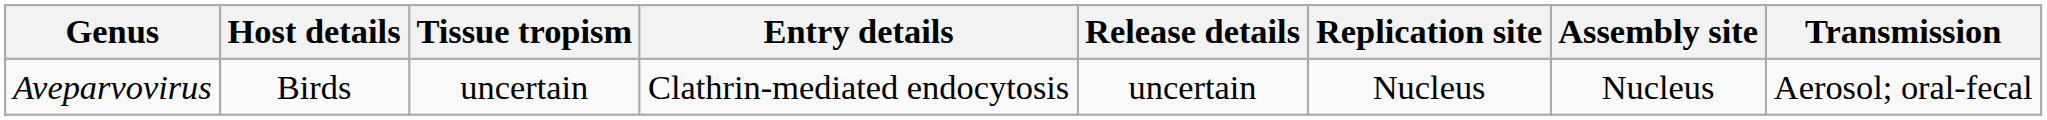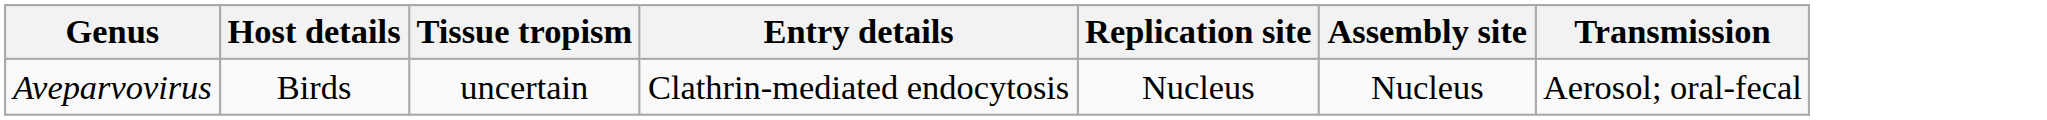 <table class="wikitable sortable" style="text-align:center">
 <tr>
 <th>Genus</th>
 <th>Host details</th>
 <th>Tissue tropism</th>
 <th>Entry details</th>
-<th>Release details</th>
 <th>Replication site</th>
 <th>Assembly site</th>
 <th>Transmission</th>
 </tr>
 <tr>
 <td><em>Aveparvovirus</em></td>
 <td>Birds</td>
 <td>uncertain</td>
 <td>Clathrin-mediated endocytosis</td>
-<td>uncertain</td>
 <td>Nucleus</td>
 <td>Nucleus</td>
 <td>Aerosol; oral-fecal</td>
 </tr>
 </table>
